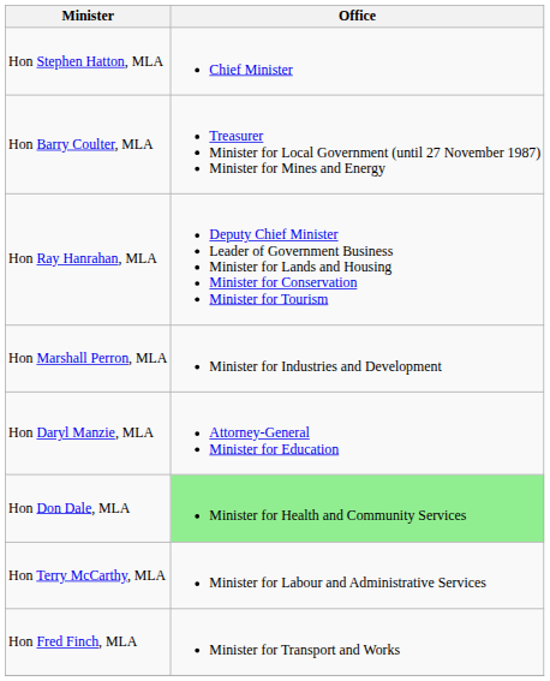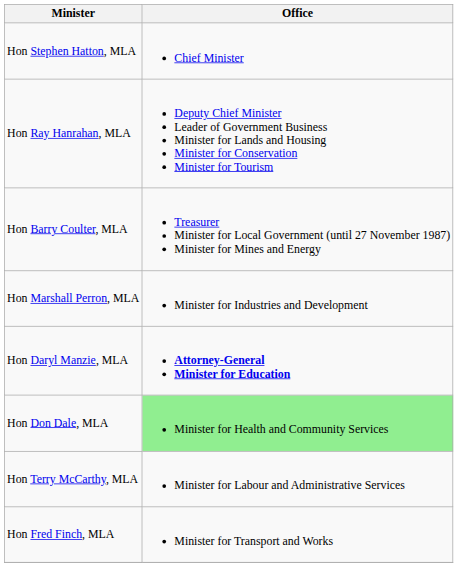 <table class="wikitable">
 <tr>
 <th>Minister</th>
 <th>Office</th>
 </tr>
 <tr>
 <td>Hon <a href='#'>Stephen Hatton</a>, MLA</td>
 <td><br><ul><li><a href='#'>Chief Minister</a></li></ul></td>
 </tr>
 <tr>
+<td>Hon <a href='#'>Ray Hanrahan</a>, MLA</td>
+<td><br><ul><li><a href='#'>Deputy Chief Minister</a></li><li>Leader of Government Business</li><li>Minister for Lands and Housing</li><li><a href='#'>Minister for Conservation</a></li><li><a href='#'>Minister for Tourism</a></li></ul></td>
+</tr>
+<tr>
 <td>Hon <a href='#'>Barry Coulter</a>, MLA</td>
 <td><br><ul><li><a href='#'>Treasurer</a></li><li>Minister for Local Government (until 27 November 1987)</li><li>Minister for Mines and Energy</li></ul></td>
-</tr>
-<tr>
-<td>Hon <a href='#'>Ray Hanrahan</a>, MLA</td>
-<td><br><ul><li><a href='#'>Deputy Chief Minister</a></li><li>Leader of Government Business</li><li>Minister for Lands and Housing</li><li><a href='#'>Minister for Conservation</a></li><li><a href='#'>Minister for Tourism</a></li></ul></td>
 </tr>
 <tr>
 <td>Hon <a href='#'>Marshall Perron</a>, MLA</td>
 <td><br><ul><li>Minister for Industries and Development</li></ul></td>
 </tr>
 <tr>
 <td>Hon <a href='#'>Daryl Manzie</a>, MLA</td>
-<td><br><ul><li><a href='#'>Attorney-General</a></li><li><a href='#'>Minister for Education</a></li></ul></td>
+<td><strong><br><ul><li><a href='#'>Attorney-General</a></li><li><a href='#'>Minister for Education</a></li></ul></strong></td>
 </tr>
 <tr>
 <td>Hon <a href='#'>Don Dale</a>, MLA</td>
 <td style="background: lightgreen;"><br><ul><li>Minister for Health and Community Services</li></ul></td>
 </tr>
 <tr>
 <td>Hon <a href='#'>Terry McCarthy</a>, MLA</td>
 <td><br><ul><li>Minister for Labour and Administrative Services</li></ul></td>
 </tr>
 <tr>
 <td>Hon <a href='#'>Fred Finch</a>, MLA</td>
 <td><br><ul><li>Minister for Transport and Works</li></ul></td>
 </tr>
 <tr>
 </tr>
 </table>
